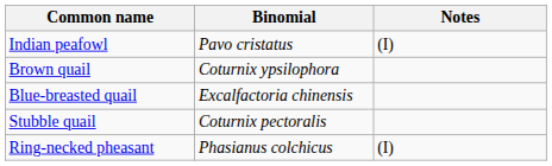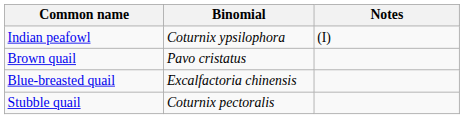 <table style="width:60%;" class="wikitable">
 <tr>
 <th width=35%>Common name</th>
 <th width=33%>Binomial</th>
 <th width=32%>Notes</th>
 </tr>
 <tr>
 <td><a href='#'>Indian peafowl</a></td>
-<td><em>Pavo cristatus</em></td>
+<td><em>Coturnix ypsilophora</em></td>
 <td>(I)</td>
 </tr>
 <tr>
 <td><a href='#'>Brown quail</a></td>
-<td><em>Coturnix ypsilophora</em></td>
+<td><em>Pavo cristatus</em></td>
 <td></td>
 </tr>
 <tr>
 <td><a href='#'>Blue-breasted quail</a></td>
 <td><em>Excalfactoria chinensis</em></td>
 <td></td>
 </tr>
 <tr>
 <td><a href='#'>Stubble quail</a></td>
 <td><em>Coturnix pectoralis</em></td>
 <td></td>
 </tr>
-<tr>
-<td><a href='#'>Ring-necked pheasant</a></td>
-<td><em>Phasianus colchicus</em></td>
-<td>(I)</td>
-</tr>
 </table>
